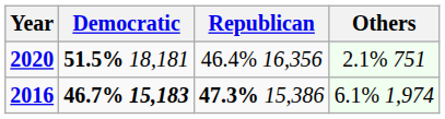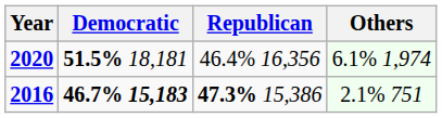 <table class="wikitable" style="float:right; font-size:95%;">
 <tr>
 <th style="text-align:center;">Year</th>
 <th style="text-align:center;"><a href='#'>Democratic</a></th>
 <th style="text-align:center;"><a href='#'>Republican</a></th>
 <th style="text-align:center;">Others</th>
 </tr>
 <tr>
 <td style="text-align:center;" ><strong><a href='#'>2020</a></strong></td>
 <td style="text-align:center;" ><strong>51.5%</strong> <em>18,181</em></td>
 <td style="text-align:center;" >46.4% <em>16,356</em></td>
-<td style="text-align:center; background:honeyDew;">2.1% <em>751</em></td>
+<td style="text-align:center; background:honeyDew;">6.1% <em>1,974</em></td>
 </tr>
 <tr>
 <td style="text-align:center;" ><strong><a href='#'>2016</a></strong></td>
 <td style="text-align:center;" ><strong>46.7% <em>15,183</em></strong></td>
 <td style="text-align:center;" ><strong>47.3%</strong> <em>15,386</em></td>
-<td style="text-align:center; background:honeyDew;">6.1% <em>1,974</em></td>
+<td style="text-align:center; background:honeyDew;">2.1% <em>751</em></td>
 </tr>
 </table>
